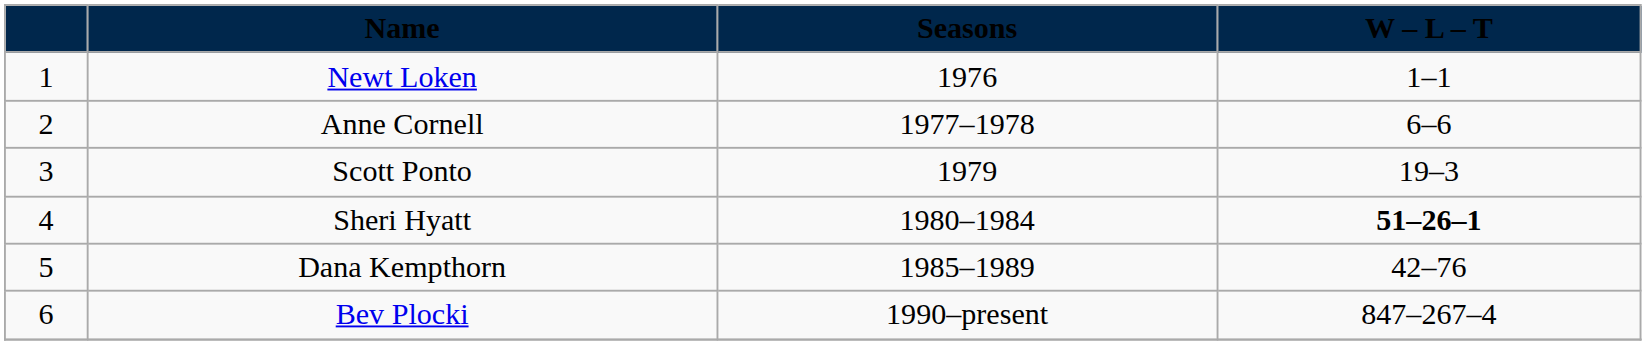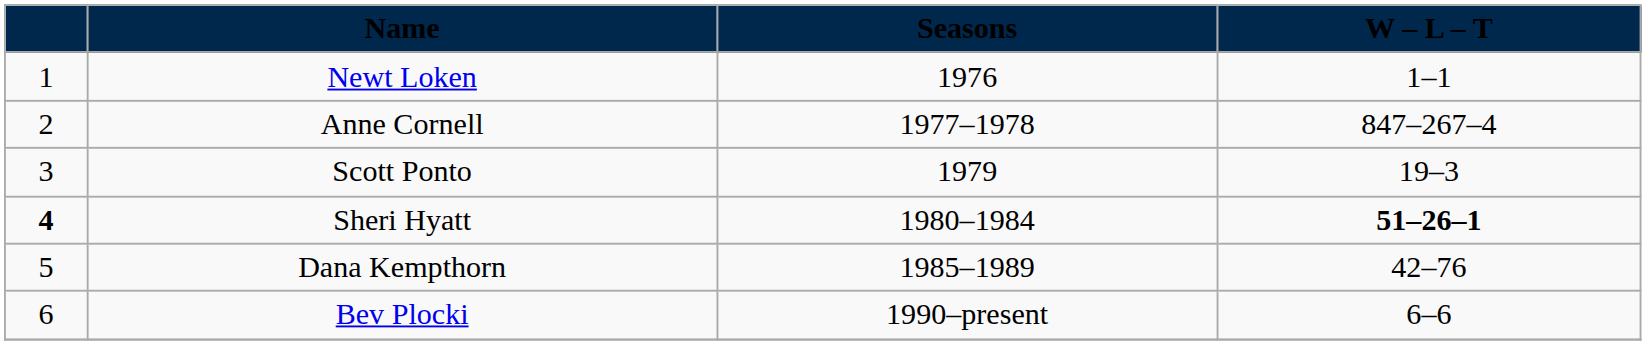 <table class="wikitable" width="55%">
 <tr>
 <th style="background-color:#00274C;"></th>
 <th style="background-color:#00274C;"><span>Name</span></th>
 <th style="background-color:#00274C;"><span>Seasons</span></th>
 <th style="background-color:#00274C;"><span>W – L – T</span></th>
 </tr>
 <tr align="center">
 <td>1</td>
 <td><a href='#'>Newt Loken</a></td>
 <td>1976</td>
 <td>1–1</td>
 </tr>
 <tr align="center">
 <td>2</td>
 <td>Anne Cornell</td>
 <td>1977–1978</td>
-<td>6–6</td>
+<td>847–267–4</td>
 </tr>
 <tr align="center">
 <td>3</td>
 <td>Scott Ponto</td>
 <td>1979</td>
 <td>19–3</td>
 </tr>
 <tr align="center">
-<td>4</td>
+<td><strong>4</strong></td>
 <td>Sheri Hyatt</td>
 <td>1980–1984</td>
 <td><strong>51–26–1</strong></td>
 </tr>
 <tr align="center">
 <td>5</td>
 <td>Dana Kempthorn</td>
 <td>1985–1989</td>
 <td>42–76</td>
 </tr>
 <tr align="center">
 <td>6</td>
 <td><a href='#'>Bev Plocki</a></td>
 <td>1990–present</td>
-<td>847–267–4</td>
+<td>6–6</td>
 </tr>
 <tr align="center">
 </tr>
 </table>
